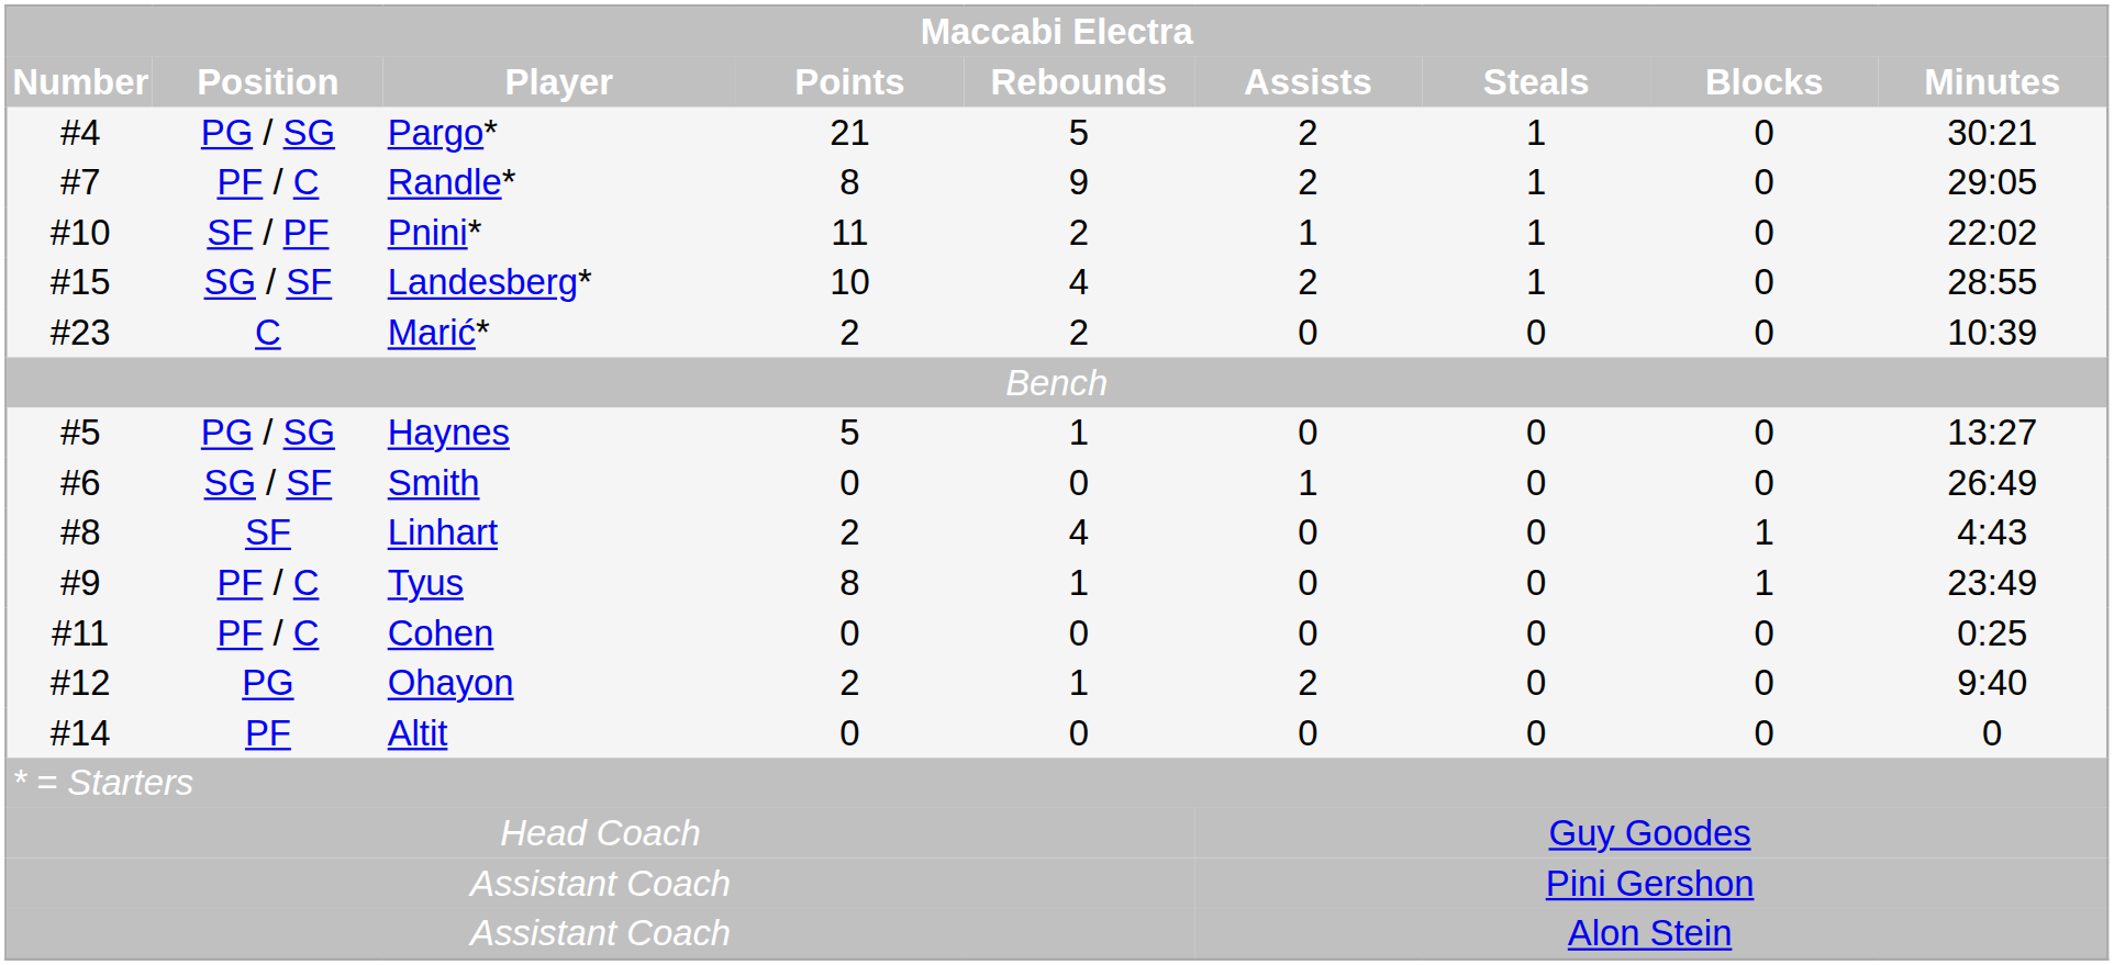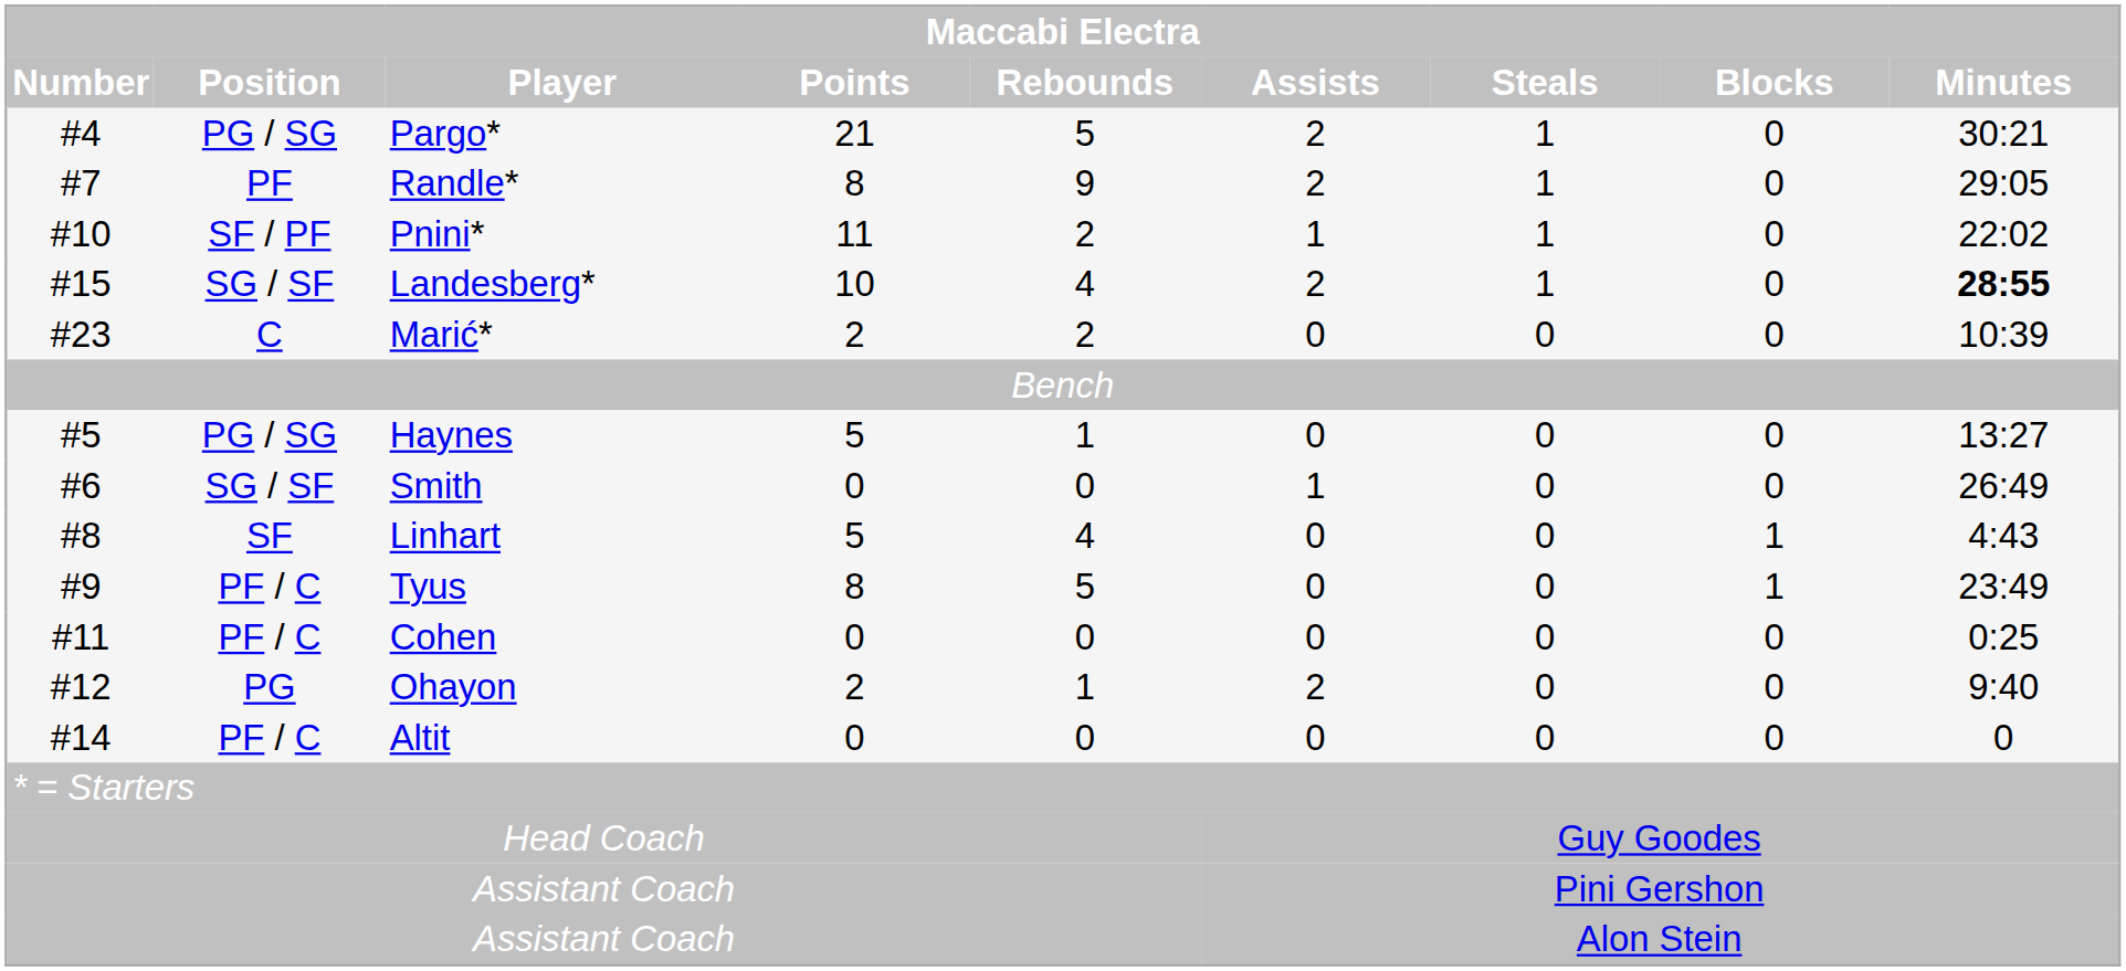 <table align=center cellpadding="2" cellspacing="0" style="background:WhiteSmoke; border: 1px #aaa solid; border-collapse: collapse; font-size: 90%;" width=95%>
 <tr align=center bgcolor=Silver style="color:white;">
 <th colspan=9>Maccabi Electra</th>
 </tr>
 <tr align=center bgcolor=Silver style="color:white;">
 <th width=6%>Number</th>
 <th width=11%>Position</th>
 <th width=17%>Player</th>
 <th width=11%>Points</th>
 <th width=11%>Rebounds</th>
 <th width=11%>Assists</th>
 <th width=11%>Steals</th>
 <th width=11%>Blocks</th>
 <th width=11%>Minutes</th>
 </tr>
 <tr align=center>
 <td width=5%>#4</td>
 <td><a href='#'>PG</a> / <a href='#'>SG</a></td>
 <td align=left> <a href='#'>Pargo</a>*</td>
 <td>21</td>
 <td>5</td>
 <td>2</td>
 <td>1</td>
 <td>0</td>
 <td>30:21</td>
 </tr>
 <tr align=center>
 <td>#7</td>
-<td><a href='#'>PF</a> / <a href='#'>C</a></td>
+<td><a href='#'>PF</a></td>
 <td align=left> <a href='#'>Randle</a>*</td>
 <td>8</td>
 <td>9</td>
 <td>2</td>
 <td>1</td>
 <td>0</td>
 <td>29:05</td>
 </tr>
 <tr align=center>
 <td>#10</td>
 <td><a href='#'>SF</a> / <a href='#'>PF</a></td>
 <td align=left> <a href='#'>Pnini</a>*</td>
 <td>11</td>
 <td>2</td>
 <td>1</td>
 <td>1</td>
 <td>0</td>
 <td>22:02</td>
 </tr>
 <tr align=center>
 <td>#15</td>
 <td><a href='#'>SG</a> / <a href='#'>SF</a></td>
 <td align=left>  <a href='#'>Landesberg</a>*</td>
 <td>10</td>
 <td>4</td>
 <td>2</td>
 <td>1</td>
 <td>0</td>
-<td>28:55</td>
+<td><strong>28:55</strong></td>
 </tr>
 <tr align=center>
 <td>#23</td>
 <td><a href='#'>C</a></td>
 <td align=left>  <a href='#'>Marić</a>*</td>
 <td>2</td>
 <td>2</td>
 <td>0</td>
 <td>0</td>
 <td>0</td>
 <td>10:39</td>
 </tr>
 <tr align=center>
 <td colspan=9 bgcolor=Silver style="color:white;"><em>Bench</em></td>
 </tr>
 <tr align=center>
 <td>#5</td>
 <td><a href='#'>PG</a> / <a href='#'>SG</a></td>
 <td align=left>  <a href='#'>Haynes</a></td>
 <td>5</td>
 <td>1</td>
 <td>0</td>
 <td>0</td>
 <td>0</td>
 <td>13:27</td>
 </tr>
 <tr align=center>
 <td>#6</td>
 <td><a href='#'>SG</a> / <a href='#'>SF</a></td>
 <td align=left> <a href='#'>Smith</a></td>
 <td>0</td>
 <td>0</td>
 <td>1</td>
 <td>0</td>
 <td>0</td>
 <td>26:49</td>
 </tr>
 <tr align=center>
 <td>#8</td>
 <td><a href='#'>SF</a></td>
 <td align=left> <a href='#'>Linhart</a></td>
-<td>2</td>
+<td>5</td>
 <td>4</td>
 <td>0</td>
 <td>0</td>
 <td>1</td>
 <td>4:43</td>
 </tr>
 <tr align=center>
 <td>#9</td>
 <td><a href='#'>PF</a> / <a href='#'>C</a></td>
 <td align=left>  <a href='#'>Tyus</a></td>
 <td>8</td>
-<td>1</td>
+<td>5</td>
 <td>0</td>
 <td>0</td>
 <td>1</td>
 <td>23:49</td>
 </tr>
 <tr align=center>
 <td>#11</td>
 <td><a href='#'>PF</a> / <a href='#'>C</a></td>
 <td align=left>  <a href='#'>Cohen</a></td>
 <td>0</td>
 <td>0</td>
 <td>0</td>
 <td>0</td>
 <td>0</td>
 <td>0:25</td>
 </tr>
 <tr align=center>
 <td>#12</td>
 <td><a href='#'>PG</a></td>
 <td align=left> <a href='#'>Ohayon</a></td>
 <td>2</td>
 <td>1</td>
 <td>2</td>
 <td>0</td>
 <td>0</td>
 <td>9:40</td>
 </tr>
 <tr align=center>
 <td>#14</td>
-<td><a href='#'>PF</a></td>
+<td><a href='#'>PF</a> / <a href='#'>C</a></td>
 <td align=left> <a href='#'>Altit</a></td>
 <td>0</td>
 <td>0</td>
 <td>0</td>
 <td>0</td>
 <td>0</td>
 <td>0</td>
 </tr>
 <tr align=left>
 <td colspan=9 bgcolor=Silver style="color:white;"><em>* = Starters</em></td>
 </tr>
 <tr align=center>
 <td colspan=5 bgcolor=Silver style="color:white;"><em>Head Coach</em></td>
 <td colspan=5 bgcolor=Silver style="color:white;"> <a href='#'>Guy Goodes</a></td>
 </tr>
 <tr align=center>
 <td colspan=5 bgcolor=Silver style="color:white;"><em>Assistant Coach</em></td>
 <td colspan=5 bgcolor=Silver style="color:white;"> <a href='#'>Pini Gershon</a></td>
 </tr>
 <tr align=center>
 <td colspan=5 bgcolor=Silver style="color:white;"><em>Assistant Coach</em></td>
 <td colspan=5 bgcolor=Silver style="color:white;">  <a href='#'>Alon Stein</a></td>
 </tr>
 </table>
